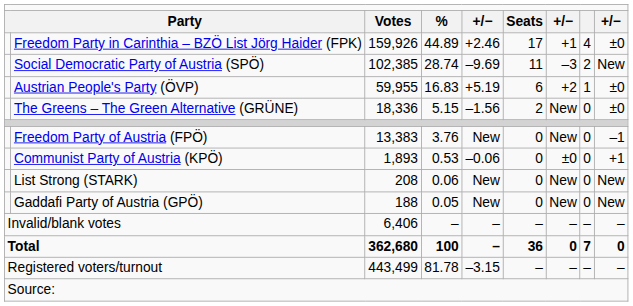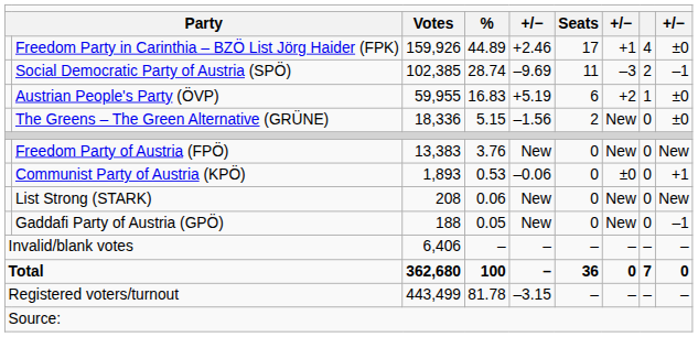 <table class=wikitable style=text-align:right>
 <tr>
 <td align=center colspan=9></td>
 </tr>
 <tr>
 <th colspan=2>Party</th>
 <th>Votes</th>
 <th>%</th>
 <th>+/−</th>
 <th>Seats</th>
 <th>+/−</th>
 <th></th>
 <th>+/−</th>
 </tr>
 <tr>
 <td bgcolor=></td>
 <td align=left><a href='#'>Freedom Party in Carinthia – BZÖ List Jörg Haider</a> (FPK)</td>
 <td>159,926</td>
 <td>44.89</td>
 <td>+2.46</td>
 <td>17</td>
 <td>+1</td>
 <td>4</td>
 <td>±0</td>
 </tr>
 <tr>
 <td bgcolor=></td>
 <td align=left><a href='#'>Social Democratic Party of Austria</a> (SPÖ)</td>
 <td>102,385</td>
 <td>28.74</td>
 <td>–9.69</td>
 <td>11</td>
 <td>–3</td>
 <td>2</td>
-<td>New</td>
+<td>–1</td>
 </tr>
 <tr>
 <td bgcolor=></td>
 <td align=left><a href='#'>Austrian People's Party</a> (ÖVP)</td>
 <td>59,955</td>
 <td>16.83</td>
 <td>+5.19</td>
 <td>6</td>
 <td>+2</td>
 <td>1</td>
 <td>±0</td>
 </tr>
 <tr>
 <td bgcolor=></td>
 <td align=left><a href='#'>The Greens – The Green Alternative</a> (GRÜNE)</td>
 <td>18,336</td>
 <td>5.15</td>
 <td>–1.56</td>
 <td>2</td>
 <td>New</td>
 <td>0</td>
 <td>±0</td>
 </tr>
 <tr>
 <td colspan=9 bgcolor=lightgrey></td>
 </tr>
 <tr>
 <td bgcolor=></td>
 <td align=left><a href='#'>Freedom Party of Austria</a> (FPÖ)</td>
 <td>13,383</td>
 <td>3.76</td>
 <td>New</td>
 <td>0</td>
 <td>New</td>
 <td>0</td>
-<td>–1</td>
+<td>New</td>
 </tr>
 <tr>
 <td bgcolor=></td>
 <td align=left><a href='#'>Communist Party of Austria</a> (KPÖ)</td>
 <td>1,893</td>
 <td>0.53</td>
 <td>–0.06</td>
 <td>0</td>
 <td>±0</td>
 <td>0</td>
 <td>+1</td>
 </tr>
 <tr>
 <td></td>
 <td align=left>List Strong (STARK)</td>
 <td>208</td>
 <td>0.06</td>
 <td>New</td>
 <td>0</td>
 <td>New</td>
 <td>0</td>
 <td>New</td>
 </tr>
 <tr>
 <td></td>
 <td align=left>Gaddafi Party of Austria (GPÖ)</td>
 <td>188</td>
 <td>0.05</td>
 <td>New</td>
 <td>0</td>
 <td>New</td>
 <td>0</td>
-<td>New</td>
+<td>–1</td>
 </tr>
 <tr>
 <td colspan=2 align=left>Invalid/blank votes</td>
 <td>6,406</td>
 <td>–</td>
 <td>–</td>
 <td>–</td>
 <td>–</td>
 <td>–</td>
 <td>–</td>
 </tr>
 <tr>
 <td colspan=2 align=left><strong>Total</strong></td>
 <td><strong>362,680</strong></td>
 <td><strong>100</strong></td>
 <td><strong>–</strong></td>
 <td><strong>36</strong></td>
 <td><strong>0</strong></td>
 <td><strong>7</strong></td>
 <td><strong>0</strong></td>
 </tr>
 <tr>
 <td align=left colspan=2>Registered voters/turnout</td>
 <td>443,499</td>
 <td>81.78</td>
 <td>–3.15</td>
 <td>–</td>
 <td>–</td>
 <td>–</td>
 <td>–</td>
 </tr>
 <tr>
 <td align=left colspan=9>Source: </td>
 </tr>
 </table>
